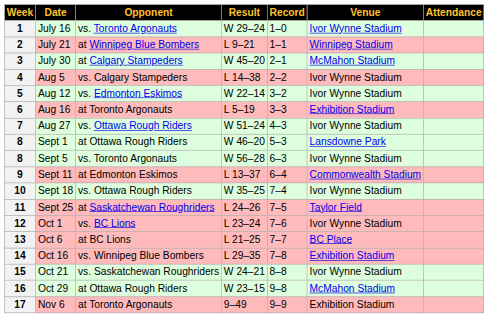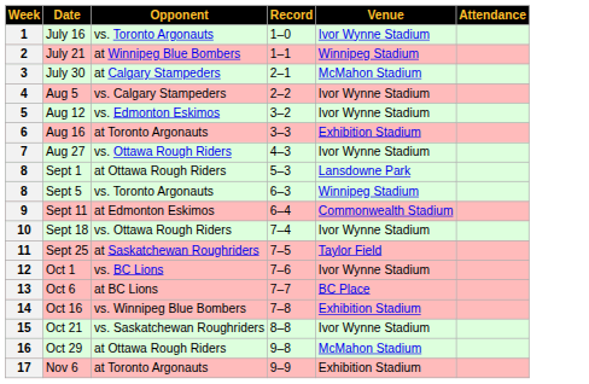 <table class="wikitable sortable">
 <tr>
 <th style="background:black;color:#FFC12D;">Week</th>
 <th style="background:black;color:#FFC12D;">Date</th>
 <th style="background:black;color:#FFC12D;">Opponent</th>
-<th style="background:black;color:#FFC12D;">Result</th>
 <th style="background:black;color:#FFC12D;">Record</th>
 <th style="background:black;color:#FFC12D;">Venue</th>
 <th style="background:black;color:#FFC12D;">Attendance</th>
 </tr>
 <tr style="background:#ddffdd">
 <th>1</th>
 <td>July 16</td>
 <td>vs. <a href='#'>Toronto Argonauts</a></td>
-<td>W 29–24</td>
 <td>1–0</td>
 <td><a href='#'>Ivor Wynne Stadium</a></td>
 <td></td>
 </tr>
 <tr style="background:#ffbbbb">
 <th>2</th>
 <td>July 21</td>
 <td>at <a href='#'>Winnipeg Blue Bombers</a></td>
-<td>L 9–21</td>
 <td>1–1</td>
 <td><a href='#'>Winnipeg Stadium</a></td>
 <td></td>
 </tr>
 <tr style="background:#ddffdd">
 <th>3</th>
 <td>July 30</td>
 <td>at <a href='#'>Calgary Stampeders</a></td>
-<td>W 45–20</td>
 <td>2–1</td>
 <td><a href='#'>McMahon Stadium</a></td>
 <td></td>
 </tr>
 <tr style="background:#ffbbbb">
 <th>4</th>
 <td>Aug 5</td>
 <td>vs. Calgary Stampeders</td>
-<td>L 14–38</td>
 <td>2–2</td>
 <td>Ivor Wynne Stadium</td>
 <td></td>
 </tr>
 <tr style="background:#ddffdd">
 <th>5</th>
 <td>Aug 12</td>
 <td>vs. <a href='#'>Edmonton Eskimos</a></td>
-<td>W 22–14</td>
 <td>3–2</td>
 <td>Ivor Wynne Stadium</td>
 <td></td>
 </tr>
 <tr style="background:#ffbbbb">
 <th>6</th>
 <td>Aug 16</td>
 <td>at Toronto Argonauts</td>
-<td>L 5–19</td>
 <td>3–3</td>
 <td><a href='#'>Exhibition Stadium</a></td>
 <td></td>
 </tr>
 <tr style="background:#ddffdd">
 <th>7</th>
 <td>Aug 27</td>
 <td>vs. <a href='#'>Ottawa Rough Riders</a></td>
-<td>W 51–24</td>
 <td>4–3</td>
 <td>Ivor Wynne Stadium</td>
 <td></td>
 </tr>
 <tr style="background:#ddffdd">
 <th>8</th>
 <td>Sept 1</td>
 <td>at Ottawa Rough Riders</td>
-<td>W 46–20</td>
 <td>5–3</td>
 <td><a href='#'>Lansdowne Park</a></td>
 <td></td>
 </tr>
 <tr style="background:#ddffdd">
 <th>8</th>
 <td>Sept 5</td>
 <td>vs. Toronto Argonauts</td>
-<td>W 56–28</td>
 <td>6–3</td>
-<td>Ivor Wynne Stadium</td>
+<td><a href='#'>Winnipeg Stadium</a></td>
 <td></td>
 </tr>
 <tr style="background:#ffbbbb">
 <th>9</th>
 <td>Sept 11</td>
 <td>at Edmonton Eskimos</td>
-<td>L 13–37</td>
 <td>6–4</td>
 <td><a href='#'>Commonwealth Stadium</a></td>
 <td></td>
 </tr>
 <tr style="background:#ddffdd">
 <th>10</th>
 <td>Sept 18</td>
 <td>vs. Ottawa Rough Riders</td>
-<td>W 35–25</td>
 <td>7–4</td>
 <td>Ivor Wynne Stadium</td>
 <td></td>
 </tr>
 <tr style="background:#ffbbbb">
 <th>11</th>
 <td>Sept 25</td>
 <td>at <a href='#'>Saskatchewan Roughriders</a></td>
-<td>L 24–26</td>
 <td>7–5</td>
 <td><a href='#'>Taylor Field</a></td>
 <td></td>
 </tr>
 <tr style="background:#ffbbbb">
 <th>12</th>
 <td>Oct 1</td>
 <td>vs. <a href='#'>BC Lions</a></td>
-<td>L 23–24</td>
 <td>7–6</td>
 <td>Ivor Wynne Stadium</td>
 <td></td>
 </tr>
 <tr style="background:#ffbbbb">
 <th>13</th>
 <td>Oct 6</td>
 <td>at BC Lions</td>
-<td>L 21–25</td>
 <td>7–7</td>
 <td><a href='#'>BC Place</a></td>
 <td></td>
 </tr>
 <tr style="background:#ffbbbb">
 <th>14</th>
 <td>Oct 16</td>
 <td>vs. Winnipeg Blue Bombers</td>
-<td>L 29–35</td>
 <td>7–8</td>
 <td><a href='#'>Exhibition Stadium</a></td>
 <td></td>
 </tr>
 <tr style="background:#ddffdd">
 <th>15</th>
 <td>Oct 21</td>
 <td>vs. Saskatchewan Roughriders</td>
-<td>W 24–21</td>
 <td>8–8</td>
 <td>Ivor Wynne Stadium</td>
 <td></td>
 </tr>
 <tr style="background:#ddffdd">
 <th>16</th>
 <td>Oct 29</td>
 <td>at Ottawa Rough Riders</td>
-<td>W 23–15</td>
 <td>9–8</td>
 <td><a href='#'>McMahon Stadium</a></td>
 <td></td>
 </tr>
 <tr style="background:#ffbbbb">
 <th>17</th>
 <td>Nov 6</td>
 <td>at Toronto Argonauts</td>
-<td>9–49</td>
 <td>9–9</td>
 <td>Exhibition Stadium</td>
 <td></td>
 </tr>
 </table>
